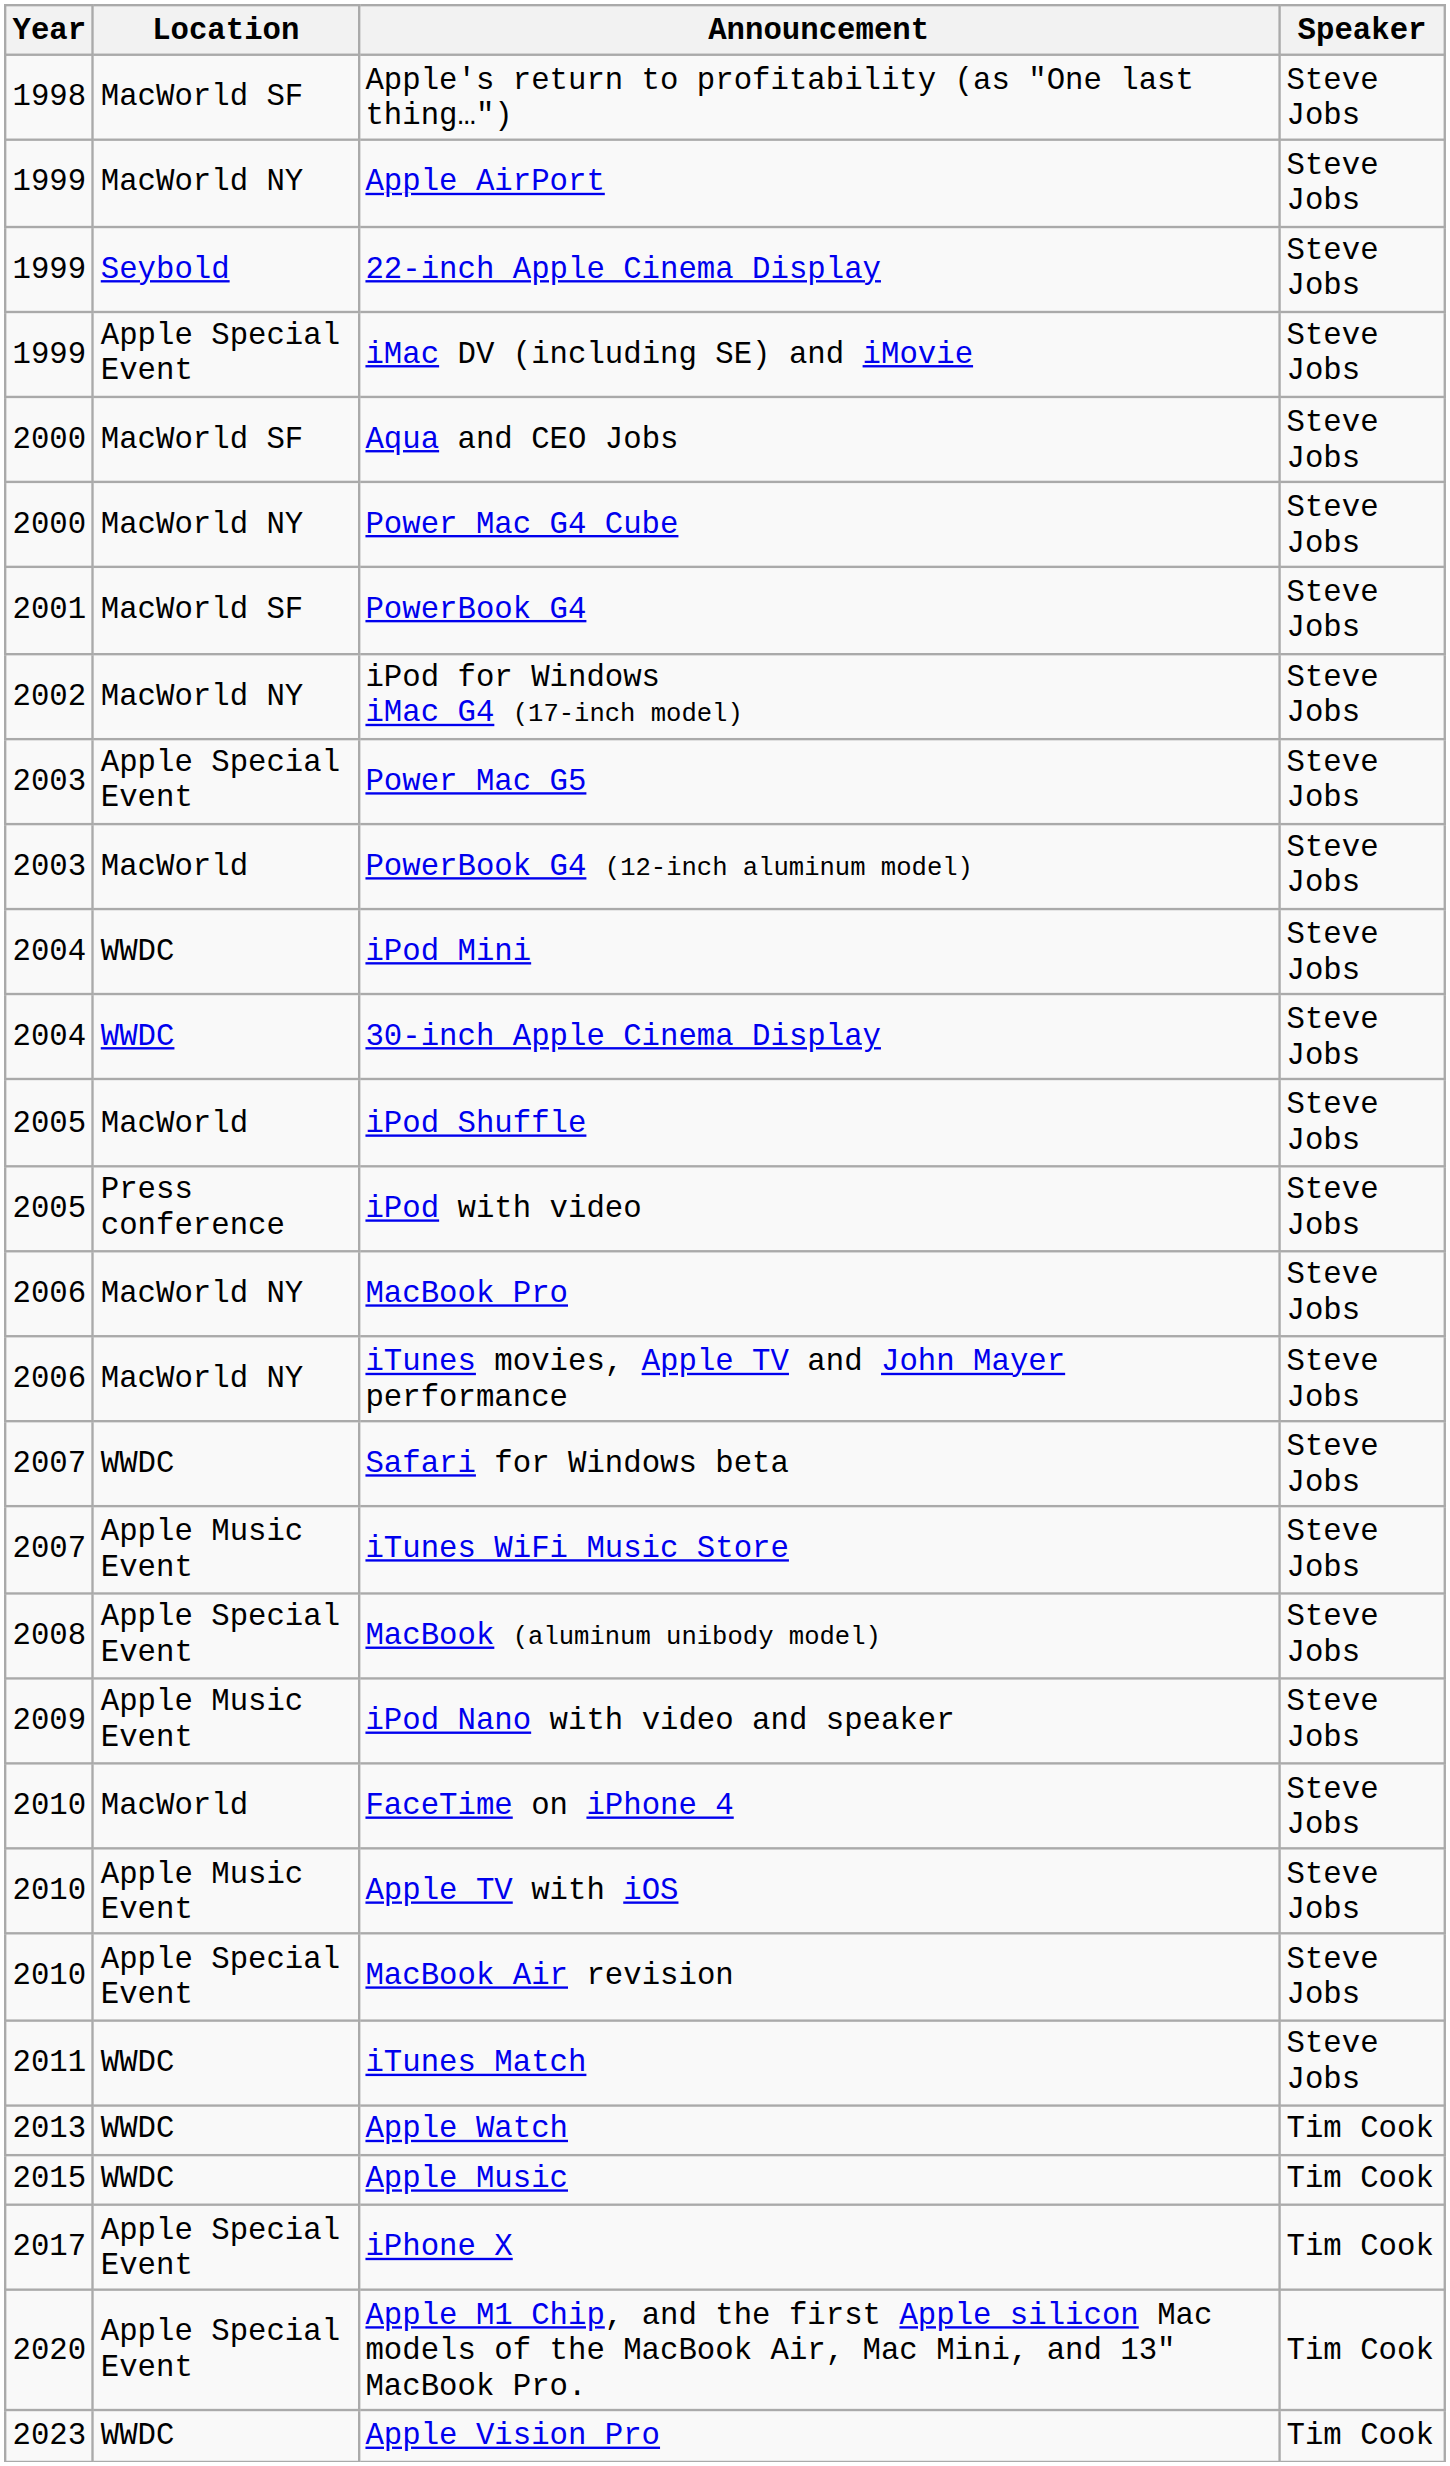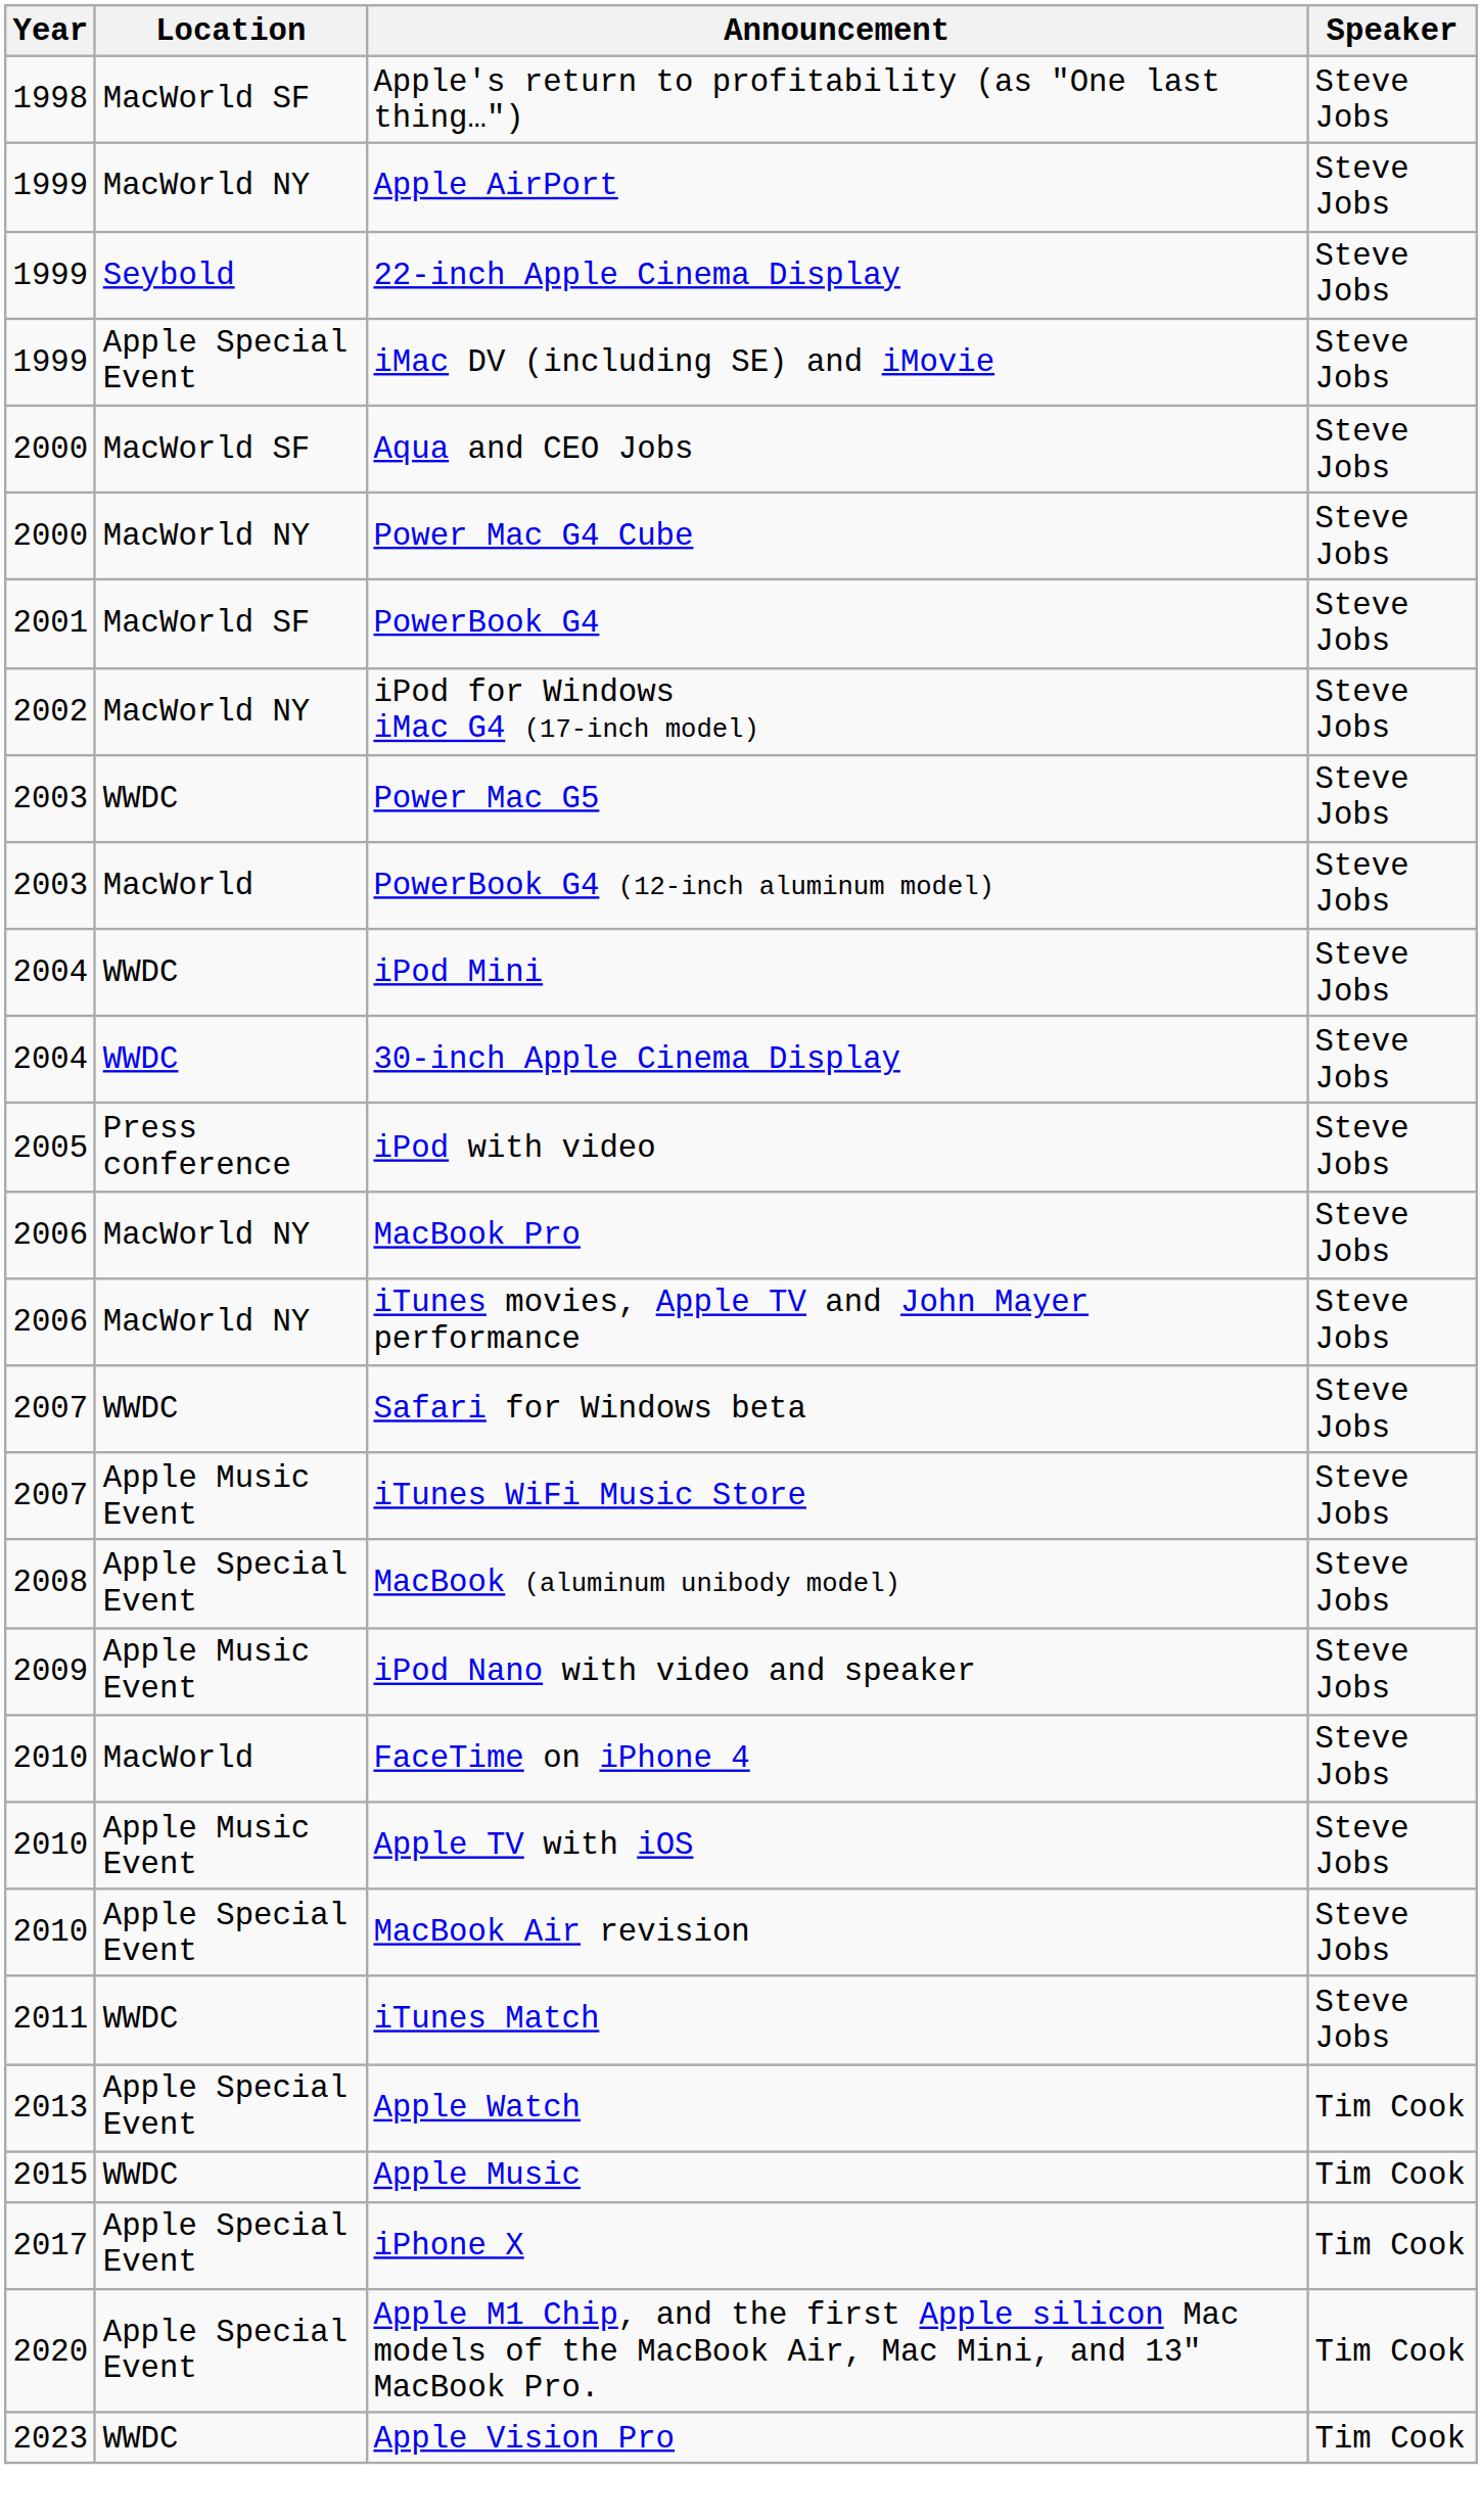 <table class="wikitable">
 <tr>
 <th>Year</th>
 <th>Location</th>
 <th>Announcement</th>
 <th>Speaker</th>
 </tr>
 <tr>
 <td>1998</td>
 <td>MacWorld SF</td>
 <td>Apple's return to profitability (as "One last thing…")</td>
 <td>Steve Jobs</td>
 </tr>
 <tr>
 <td>1999</td>
 <td>MacWorld NY</td>
 <td><a href='#'>Apple AirPort</a></td>
 <td>Steve Jobs</td>
 </tr>
 <tr>
 <td>1999</td>
 <td><a href='#'>Seybold</a></td>
 <td><a href='#'>22-inch Apple Cinema Display</a></td>
 <td>Steve Jobs</td>
 </tr>
 <tr>
 <td>1999</td>
 <td>Apple Special Event</td>
 <td><a href='#'>iMac</a> DV (including SE) and <a href='#'>iMovie</a></td>
 <td>Steve Jobs</td>
 </tr>
 <tr>
 <td>2000</td>
 <td>MacWorld SF</td>
 <td><a href='#'>Aqua</a> and CEO Jobs</td>
 <td>Steve Jobs</td>
 </tr>
 <tr>
 <td>2000</td>
 <td>MacWorld NY</td>
 <td><a href='#'>Power Mac G4 Cube</a></td>
 <td>Steve Jobs</td>
 </tr>
 <tr>
 <td>2001</td>
 <td>MacWorld SF</td>
 <td><a href='#'>PowerBook G4</a></td>
 <td>Steve Jobs</td>
 </tr>
 <tr>
 <td>2002</td>
 <td>MacWorld NY</td>
 <td>iPod for Windows<br><a href='#'>iMac G4</a> <small>(17-inch model)</small></td>
 <td>Steve Jobs</td>
 </tr>
 <tr>
 <td>2003</td>
-<td>Apple Special Event</td>
+<td>WWDC</td>
 <td><a href='#'>Power Mac G5</a></td>
 <td>Steve Jobs</td>
 </tr>
 <tr>
 <td>2003</td>
 <td>MacWorld</td>
 <td><a href='#'>PowerBook G4</a> <small>(12-inch aluminum model)</small></td>
 <td>Steve Jobs</td>
 </tr>
 <tr>
 <td>2004</td>
 <td>WWDC</td>
 <td><a href='#'>iPod Mini</a></td>
 <td>Steve Jobs</td>
 </tr>
 <tr>
 <td>2004</td>
 <td><a href='#'>WWDC</a></td>
 <td><a href='#'>30-inch Apple Cinema Display</a></td>
-<td>Steve Jobs</td>
-</tr>
-<tr>
-<td>2005</td>
-<td>MacWorld</td>
-<td><a href='#'>iPod Shuffle</a></td>
 <td>Steve Jobs</td>
 </tr>
 <tr>
 <td>2005</td>
 <td>Press conference</td>
 <td><a href='#'>iPod</a> with video</td>
 <td>Steve Jobs</td>
 </tr>
 <tr>
 <td>2006</td>
 <td>MacWorld NY</td>
 <td><a href='#'>MacBook Pro</a></td>
 <td>Steve Jobs</td>
 </tr>
 <tr>
 <td>2006</td>
 <td>MacWorld NY</td>
 <td><a href='#'>iTunes</a> movies, <a href='#'>Apple TV</a> and <a href='#'>John Mayer</a> performance</td>
 <td>Steve Jobs</td>
 </tr>
 <tr>
 <td>2007</td>
 <td>WWDC</td>
 <td><a href='#'>Safari</a> for Windows beta</td>
 <td>Steve Jobs</td>
 </tr>
 <tr>
 <td>2007</td>
 <td>Apple Music Event</td>
 <td><a href='#'>iTunes WiFi Music Store</a></td>
 <td>Steve Jobs</td>
 </tr>
 <tr>
 <td>2008</td>
 <td>Apple Special Event</td>
 <td><a href='#'>MacBook</a> <small>(aluminum unibody model)</small></td>
 <td>Steve Jobs</td>
 </tr>
 <tr>
 <td>2009</td>
 <td>Apple Music Event</td>
 <td><a href='#'>iPod Nano</a> with video and speaker</td>
 <td>Steve Jobs</td>
 </tr>
 <tr>
 <td>2010</td>
 <td>MacWorld</td>
 <td><a href='#'>FaceTime</a> on <a href='#'>iPhone 4</a></td>
 <td>Steve Jobs</td>
 </tr>
 <tr>
 <td>2010</td>
 <td>Apple Music Event</td>
 <td><a href='#'>Apple TV</a> with <a href='#'>iOS</a></td>
 <td>Steve Jobs</td>
 </tr>
 <tr>
 <td>2010</td>
 <td>Apple Special Event</td>
 <td><a href='#'>MacBook Air</a> revision</td>
 <td>Steve Jobs</td>
 </tr>
 <tr>
 <td>2011</td>
 <td>WWDC</td>
 <td><a href='#'>iTunes Match</a></td>
 <td>Steve Jobs</td>
 </tr>
 <tr>
 <td>2013</td>
-<td>WWDC</td>
+<td>Apple Special Event</td>
 <td><a href='#'>Apple Watch</a></td>
 <td>Tim Cook</td>
 </tr>
 <tr>
 <td>2015</td>
 <td>WWDC</td>
 <td><a href='#'>Apple Music</a></td>
 <td>Tim Cook</td>
 </tr>
 <tr>
 <td>2017</td>
 <td>Apple Special Event</td>
 <td><a href='#'>iPhone X</a></td>
 <td>Tim Cook</td>
 </tr>
 <tr>
 <td>2020</td>
 <td>Apple Special Event</td>
 <td><a href='#'>Apple M1 Chip</a>, and the first <a href='#'>Apple silicon</a> Mac models of the MacBook Air, Mac Mini, and 13" MacBook Pro.</td>
 <td>Tim Cook</td>
 </tr>
 <tr>
 <td>2023</td>
 <td>WWDC</td>
 <td><a href='#'>Apple Vision Pro</a></td>
 <td>Tim Cook</td>
 </tr>
 </table>
